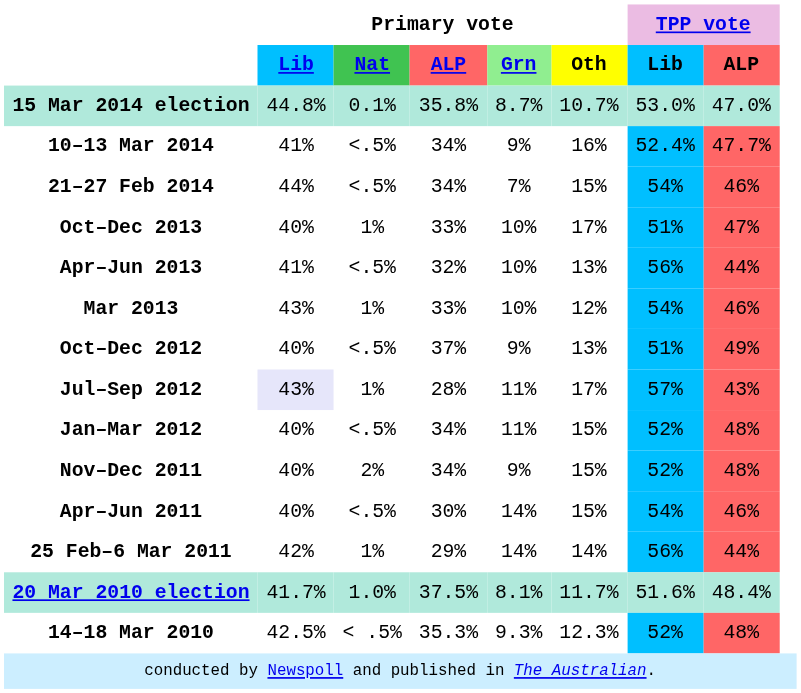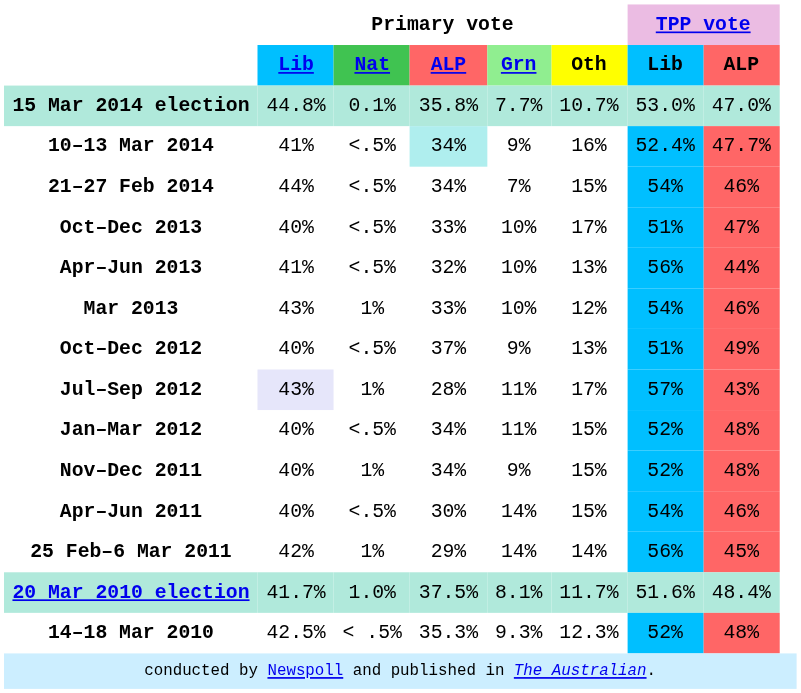 <table class="toccolours" cellpadding="5" cellspacing="0" style="float:left; margin-right:.5em; margin-top:.4em; font-size:90%; text-align:center;">
 <tr>
 </tr>
 <tr>
 <th></th>
 <th colspan="5">Primary vote</th>
 <th style="background:#ebbce3; text-align:center;" colspan="2"><a href='#'>TPP vote</a></th>
 <td></td>
 </tr>
 <tr>
 <th></th>
 <th style="background:#00bfff;"><a href='#'>Lib</a></th>
 <th style="background:#40c351;"><a href='#'>Nat</a></th>
 <th style="background:#f66;"><a href='#'>ALP</a></th>
 <th style="background:#90ee90;"><a href='#'>Grn</a></th>
 <th style="background:#ff0;">Oth</th>
 <th style="background:#00bfff;">Lib</th>
 <th style="background:#f66;">ALP</th>
 </tr>
 <tr>
 <th style="background:#b0e9db;">15 Mar 2014 election</th>
 <td style="background:#b0e9db;">44.8%</td>
 <td style="background:#b0e9db;">0.1%</td>
 <td style="background:#b0e9db;">35.8%</td>
-<td style="background:#b0e9db;">8.7%</td>
+<td style="background:#b0e9db;">7.7%</td>
 <td style="background:#b0e9db;">10.7%</td>
 <td style="background:#b0e9db;">53.0%</td>
 <td style="background:#b0e9db;">47.0%</td>
 </tr>
 <tr>
 <th>10–13 Mar 2014</th>
 <td>41%</td>
 <td><.5%</td>
-<td>34%</td>
+<td style="background: paleturquoise;">34%</td>
 <td>9%</td>
 <td>16%</td>
 <td style="background:#00bfff;">52.4%</td>
 <td style="background:#f66;">47.7%</td>
 </tr>
 <tr>
 <th>21–27 Feb 2014</th>
 <td>44%</td>
 <td><.5%</td>
 <td>34%</td>
 <td>7%</td>
 <td>15%</td>
 <td style="background:#00bfff;">54%</td>
 <td style="background:#f66;">46%</td>
 </tr>
 <tr>
 <th>Oct–Dec 2013</th>
 <td>40%</td>
-<td>1%</td>
+<td><.5%</td>
 <td>33%</td>
 <td>10%</td>
 <td>17%</td>
 <td style="background:#00bfff;">51%</td>
 <td style="background:#f66;">47%</td>
 </tr>
 <tr>
 <th>Apr–Jun 2013</th>
 <td>41%</td>
 <td><.5%</td>
 <td>32%</td>
 <td>10%</td>
 <td>13%</td>
 <td style="background:#00bfff;">56%</td>
 <td style="background:#f66;">44%</td>
 </tr>
 <tr>
 <th>Mar 2013</th>
 <td>43%</td>
 <td>1%</td>
 <td>33%</td>
 <td>10%</td>
 <td>12%</td>
 <td style="background:#00bfff;">54%</td>
 <td style="background:#f66;">46%</td>
 </tr>
 <tr>
 <th>Oct–Dec 2012</th>
 <td>40%</td>
 <td><.5%</td>
 <td>37%</td>
 <td>9%</td>
 <td>13%</td>
 <td style="background:#00bfff;">51%</td>
 <td style="background:#f66;">49%</td>
 </tr>
 <tr>
 <th>Jul–Sep 2012</th>
 <td style="background: lavender;">43%</td>
 <td>1%</td>
 <td>28%</td>
 <td>11%</td>
 <td>17%</td>
 <td style="background:#00bfff;">57%</td>
 <td style="background:#f66;">43%</td>
 </tr>
 <tr>
 <th>Jan–Mar 2012</th>
 <td>40%</td>
 <td><.5%</td>
 <td>34%</td>
 <td>11%</td>
 <td>15%</td>
 <td style="background:#00bfff;">52%</td>
 <td style="background:#f66;">48%</td>
 </tr>
 <tr>
 <th>Nov–Dec 2011</th>
 <td>40%</td>
-<td>2%</td>
+<td>1%</td>
 <td>34%</td>
 <td>9%</td>
 <td>15%</td>
 <td style="background:#00bfff;">52%</td>
 <td style="background:#f66;">48%</td>
 </tr>
 <tr>
 <th>Apr–Jun 2011</th>
 <td>40%</td>
 <td><.5%</td>
 <td>30%</td>
 <td>14%</td>
 <td>15%</td>
 <td style="background:#00bfff;">54%</td>
 <td style="background:#f66;">46%</td>
 </tr>
 <tr>
 <th>25 Feb–6 Mar 2011</th>
 <td>42%</td>
 <td>1%</td>
 <td>29%</td>
 <td>14%</td>
 <td>14%</td>
 <td style="background:#00bfff;">56%</td>
-<td style="background:#f66;">44%</td>
+<td style="background:#f66;">45%</td>
 </tr>
 <tr>
 <th style="background:#b0e9db;"><a href='#'>20 Mar 2010 election</a></th>
 <td style="background:#b0e9db;">41.7%</td>
 <td style="background:#b0e9db;">1.0%</td>
 <td style="background:#b0e9db;">37.5%</td>
 <td style="background:#b0e9db;">8.1%</td>
 <td style="background:#b0e9db;">11.7%</td>
 <td style="background:#b0e9db;">51.6%</td>
 <td style="background:#b0e9db;">48.4%</td>
 </tr>
 <tr>
 <th style="background:#;">14–18 Mar 2010</th>
 <td style="background:#;">42.5%</td>
 <td style="background:#;">< .5%</td>
 <td style="background:#;">35.3%</td>
 <td style="background:#;">9.3%</td>
 <td style="background:#;">12.3%</td>
 <td style="background:#00bfff;">52%</td>
 <td style="background:#f66;">48%</td>
 </tr>
 <tr>
 <td colspan="11" style="font-size:80%; background:#cef; text-align:center;"> conducted by <a href='#'>Newspoll</a> and published in <em><a href='#'>The Australian</a></em>.<br></td>
 </tr>
 </table>
